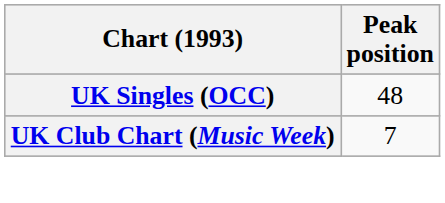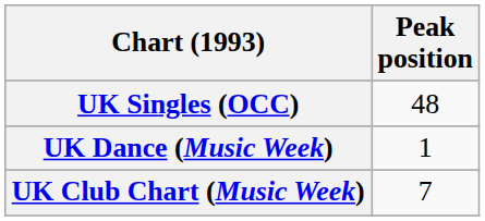 <table class="wikitable sortable plainrowheaders" style="text-align:center">
 <tr>
 <th scope="col">Chart (1993)</th>
 <th scope="col">Peak<br>position</th>
 </tr>
 <tr>
 <th scope="row"><a href='#'>UK Singles</a> (<a href='#'>OCC</a>)</th>
 <td>48</td>
 </tr>
 <tr>
+<th scope="row"><a href='#'>UK Dance</a> (<em><a href='#'>Music Week</a></em>)</th>
+<td>1</td>
+</tr>
+<tr>
 <th scope="row"><a href='#'>UK Club Chart</a> (<em><a href='#'>Music Week</a></em>)</th>
 <td>7</td>
 </tr>
 </table>
